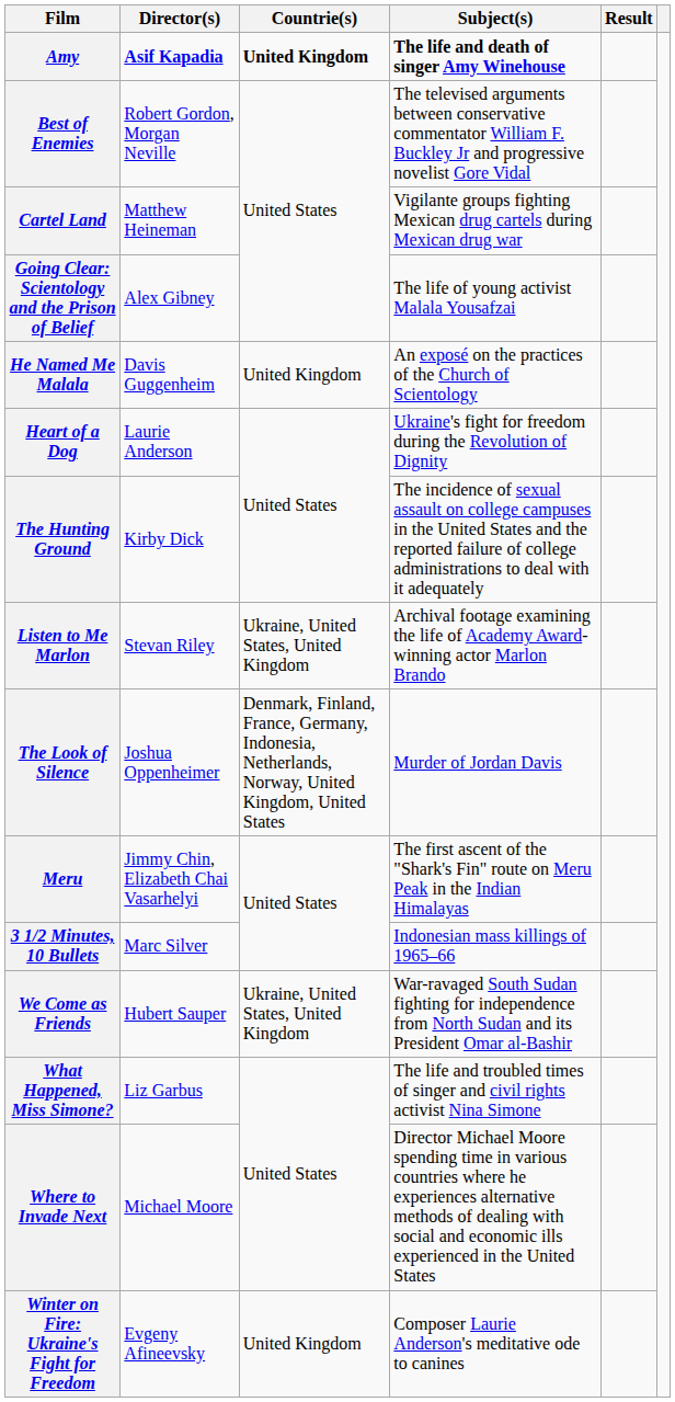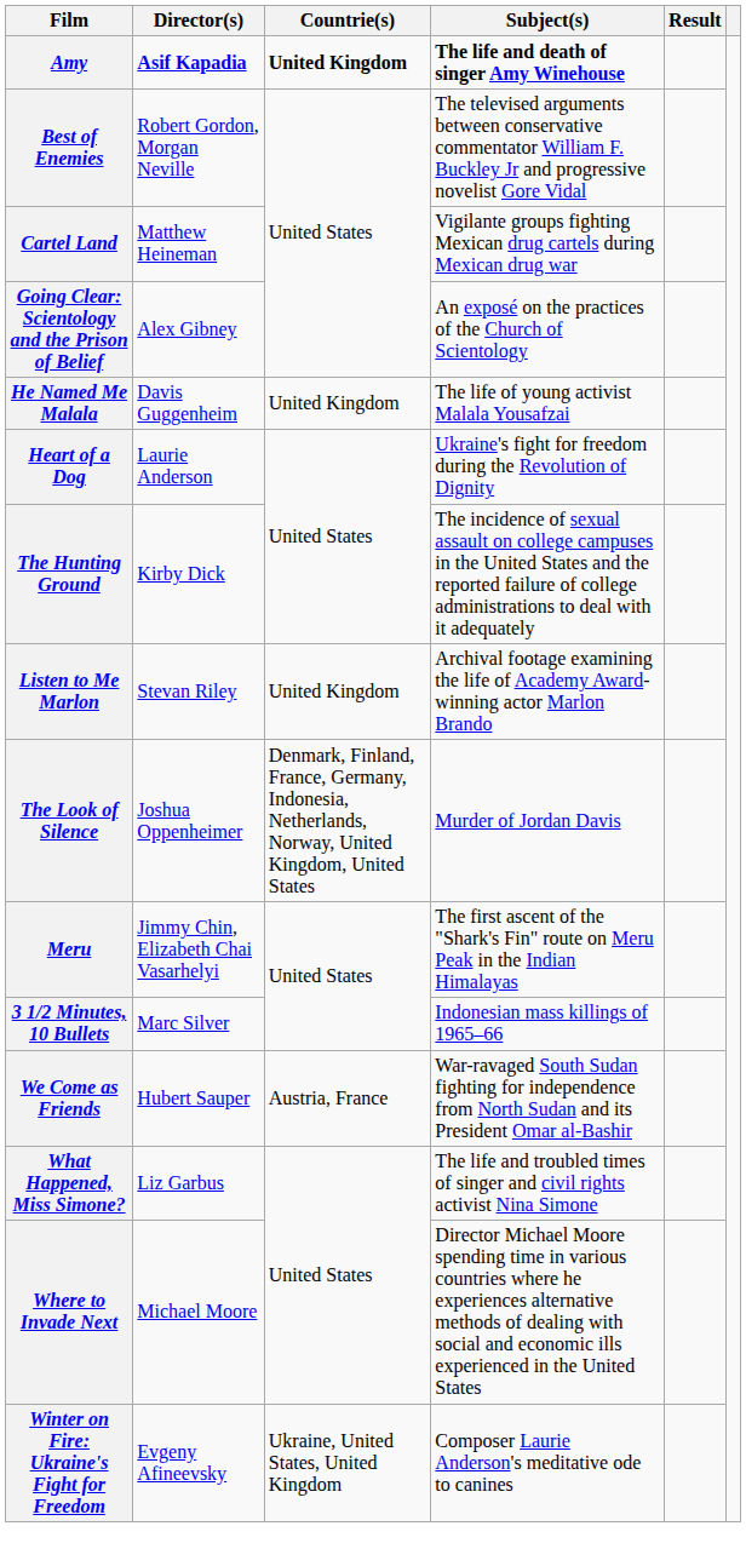 <table class="wikitable sortable plainrowheaders">
 <tr>
 <th scope="col">Film</th>
 <th scope="col">Director(s)</th>
 <th scope="col">Countrie(s)</th>
 <th scope="col">Subject(s)</th>
 <th scope="col">Result</th>
 <th scope="col" style="width:2%;"></th>
 </tr>
 <tr>
 <th scope="row"><strong><em><a href='#'>Amy</a></em></strong></th>
 <td><strong><a href='#'>Asif Kapadia</a></strong></td>
 <td><strong>United Kingdom</strong></td>
 <td><strong>The life and death of singer <a href='#'>Amy Winehouse</a></strong></td>
 <td></td>
 <td align="center" rowspan="19"></td>
 </tr>
 <tr>
 <th scope="row"><em><a href='#'>Best of Enemies</a></em></th>
 <td><a href='#'>Robert Gordon</a>, <a href='#'>Morgan Neville</a></td>
 <td rowspan="3">United States</td>
 <td>The televised arguments between conservative commentator <a href='#'>William F. Buckley Jr</a> and progressive novelist <a href='#'>Gore Vidal</a></td>
 <td></td>
 </tr>
 <tr>
 <th scope="row"><em><a href='#'>Cartel Land</a></em></th>
 <td><a href='#'>Matthew Heineman</a></td>
 <td>Vigilante groups fighting Mexican <a href='#'>drug cartels</a> during <a href='#'>Mexican drug war</a></td>
 <td></td>
 </tr>
 <tr>
 <th scope="row"><em><a href='#'>Going Clear: Scientology and the Prison of Belief</a></em></th>
 <td><a href='#'>Alex Gibney</a></td>
-<td>The life of young activist <a href='#'>Malala Yousafzai</a></td>
+<td>An <a href='#'>exposé</a> on the practices of the <a href='#'>Church of Scientology</a></td>
 <td></td>
 </tr>
 <tr>
 <th scope="row"><em><a href='#'>He Named Me Malala</a></em></th>
 <td><a href='#'>Davis Guggenheim</a></td>
 <td>United Kingdom</td>
-<td>An <a href='#'>exposé</a> on the practices of the <a href='#'>Church of Scientology</a></td>
+<td>The life of young activist <a href='#'>Malala Yousafzai</a></td>
 <td></td>
 </tr>
 <tr>
 <th scope="row"><em><a href='#'>Heart of a Dog</a></em></th>
 <td><a href='#'>Laurie Anderson</a></td>
 <td rowspan="2">United States</td>
 <td><a href='#'>Ukraine</a>'s fight for freedom during the <a href='#'>Revolution of Dignity</a></td>
 <td></td>
 </tr>
 <tr>
 <th scope="row"><em><a href='#'>The Hunting Ground</a></em></th>
 <td><a href='#'>Kirby Dick</a></td>
 <td>The incidence of <a href='#'>sexual assault on college campuses</a> in the United States and the reported failure of college administrations to deal with it adequately</td>
 <td></td>
 </tr>
 <tr>
 <th scope="row"><em><a href='#'>Listen to Me Marlon</a></em></th>
 <td><a href='#'>Stevan Riley</a></td>
-<td>Ukraine, United States, United Kingdom</td>
+<td>United Kingdom</td>
 <td>Archival footage examining the life of <a href='#'>Academy Award</a>-winning actor <a href='#'>Marlon Brando</a></td>
 <td></td>
 </tr>
 <tr>
 <th scope="row"><em><a href='#'>The Look of Silence</a></em></th>
 <td><a href='#'>Joshua Oppenheimer</a></td>
 <td>Denmark, Finland, France, Germany, Indonesia, Netherlands, Norway, United Kingdom, United States</td>
 <td><a href='#'>Murder of Jordan Davis</a></td>
 <td></td>
 </tr>
 <tr>
 <th scope="row"><em><a href='#'>Meru</a></em></th>
 <td><a href='#'>Jimmy Chin</a>, <a href='#'>Elizabeth Chai Vasarhelyi</a></td>
 <td rowspan="2">United States</td>
 <td>The first ascent of the "Shark's Fin" route on <a href='#'>Meru Peak</a> in the <a href='#'>Indian Himalayas</a></td>
 <td></td>
 </tr>
 <tr>
 <th scope="row"><em><a href='#'>3 1/2 Minutes, 10 Bullets</a></em></th>
 <td><a href='#'>Marc Silver</a></td>
 <td><a href='#'>Indonesian mass killings of 1965–66</a></td>
 <td></td>
 </tr>
 <tr>
 <th scope="row"><em><a href='#'>We Come as Friends</a></em></th>
 <td><a href='#'>Hubert Sauper</a></td>
-<td>Ukraine, United States, United Kingdom</td>
+<td>Austria, France</td>
 <td>War-ravaged <a href='#'>South Sudan</a> fighting for independence from <a href='#'>North Sudan</a> and its President <a href='#'>Omar al-Bashir</a></td>
 <td></td>
 </tr>
 <tr>
 <th scope="row"><em><a href='#'>What Happened, Miss Simone?</a></em></th>
 <td><a href='#'>Liz Garbus</a></td>
 <td rowspan="2">United States</td>
 <td>The life and troubled times of singer and <a href='#'>civil rights</a> activist <a href='#'>Nina Simone</a></td>
 <td></td>
 </tr>
 <tr>
 <th scope="row"><em><a href='#'>Where to Invade Next</a></em></th>
 <td><a href='#'>Michael Moore</a></td>
 <td>Director Michael Moore spending time in various countries where he experiences alternative methods of dealing with social and economic ills experienced in the United States</td>
 <td></td>
 </tr>
 <tr>
 <th scope="row"><em><a href='#'>Winter on Fire: Ukraine's Fight for Freedom</a></em></th>
 <td><a href='#'>Evgeny Afineevsky</a></td>
-<td>United Kingdom</td>
+<td>Ukraine, United States, United Kingdom</td>
 <td>Composer <a href='#'>Laurie Anderson</a>'s meditative ode to canines</td>
 <td></td>
 </tr>
 </table>
